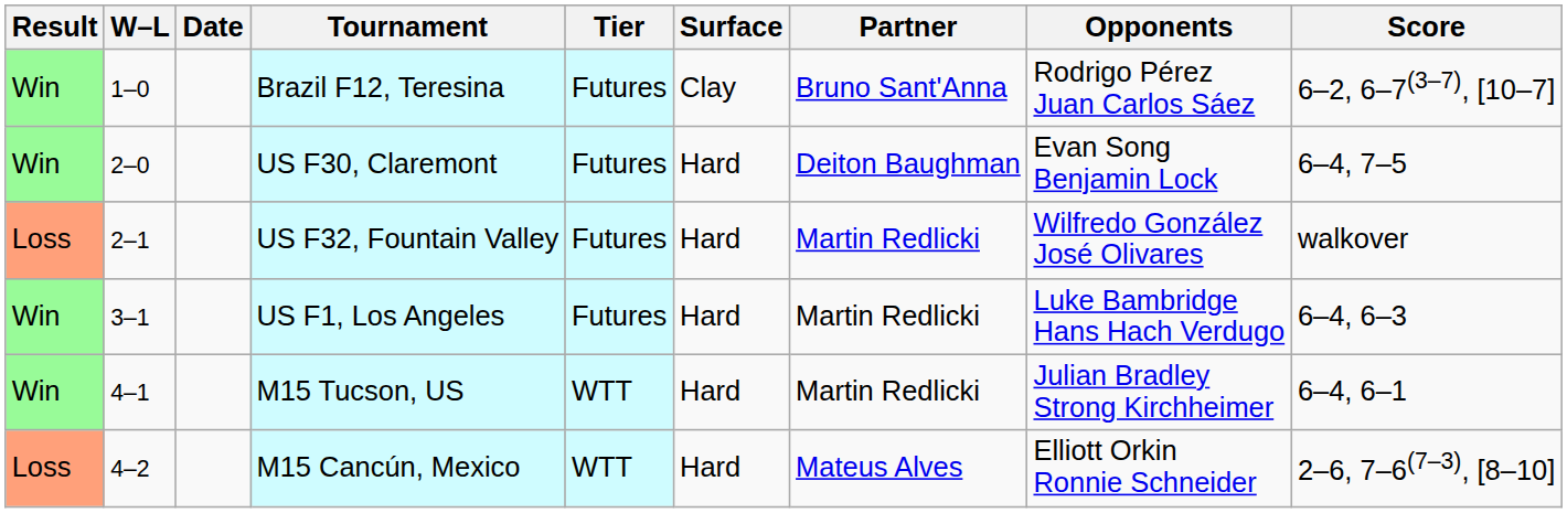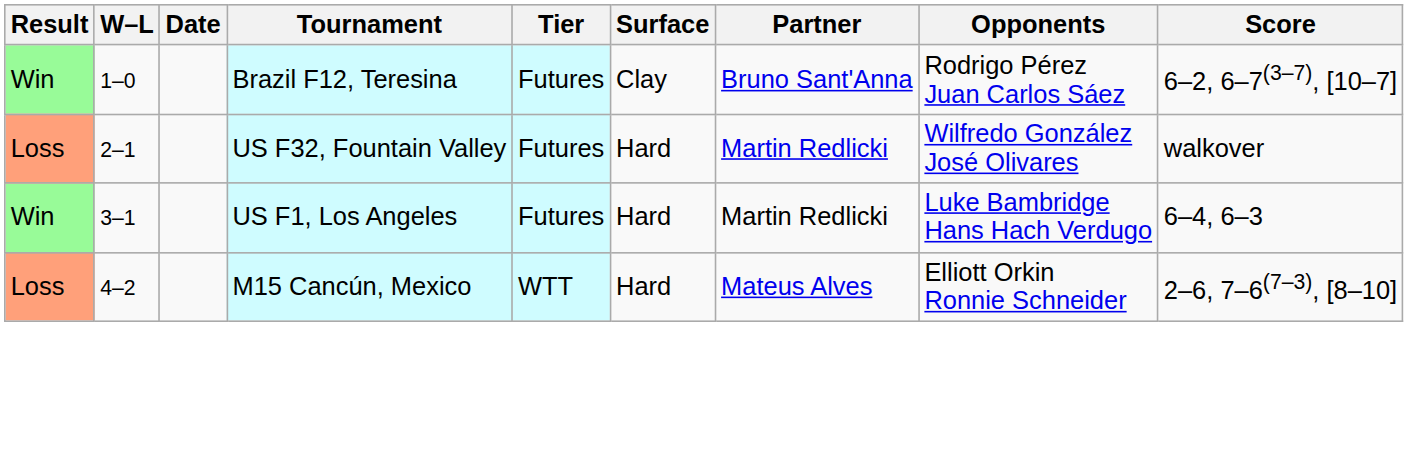 <table class="sortable wikitable">
 <tr>
 <th>Result</th>
 <th class="unsortable">W–L</th>
 <th>Date</th>
 <th>Tournament</th>
 <th>Tier</th>
 <th>Surface</th>
 <th>Partner</th>
 <th>Opponents</th>
 <th class="unsortable">Score</th>
 </tr>
 <tr>
 <td bgcolor=98fb98>Win</td>
 <td><small>1–0</small></td>
 <td></td>
 <td style="background:#cffcff;">Brazil F12, Teresina</td>
 <td style="background:#cffcff;">Futures</td>
 <td>Clay</td>
 <td> <a href='#'>Bruno Sant'Anna</a></td>
 <td> Rodrigo Pérez <br>  <a href='#'>Juan Carlos Sáez</a></td>
 <td>6–2, 6–7<sup>(3–7)</sup>, [10–7]</td>
 </tr>
 <tr>
-<td bgcolor=98fb98>Win</td>
-<td><small>2–0</small></td>
-<td></td>
-<td style="background:#cffcff;">US F30, Claremont</td>
-<td style="background:#cffcff;">Futures</td>
-<td>Hard</td>
-<td> <a href='#'>Deiton Baughman</a></td>
-<td> Evan Song <br>  <a href='#'>Benjamin Lock</a></td>
-<td>6–4, 7–5</td>
-</tr>
-<tr>
 <td bgcolor=ffa07a>Loss</td>
 <td><small>2–1</small></td>
 <td></td>
 <td style="background:#cffcff;">US F32, Fountain Valley</td>
 <td style="background:#cffcff;">Futures</td>
 <td>Hard</td>
 <td> <a href='#'>Martin Redlicki</a></td>
 <td> <a href='#'>Wilfredo González</a> <br>  <a href='#'>José Olivares</a></td>
 <td>walkover</td>
 </tr>
 <tr>
 <td bgcolor=98fb98>Win</td>
 <td><small>3–1</small></td>
 <td></td>
 <td style="background:#cffcff;">US F1, Los Angeles</td>
 <td style="background:#cffcff;">Futures</td>
 <td>Hard</td>
 <td> Martin Redlicki</td>
 <td> <a href='#'>Luke Bambridge</a> <br>  <a href='#'>Hans Hach Verdugo</a></td>
 <td>6–4, 6–3</td>
 </tr>
 <tr>
-<td bgcolor=98fb98>Win</td>
-<td><small>4–1</small></td>
-<td></td>
-<td style="background:#cffcff;">M15 Tucson, US</td>
-<td style="background:#cffcff;">WTT</td>
-<td>Hard</td>
-<td> Martin Redlicki</td>
-<td> <a href='#'>Julian Bradley</a> <br>  <a href='#'>Strong Kirchheimer</a></td>
-<td>6–4, 6–1</td>
-</tr>
-<tr>
 <td bgcolor=ffa07a>Loss</td>
 <td><small>4–2</small></td>
 <td></td>
 <td style="background:#cffcff;">M15 Cancún, Mexico</td>
 <td style="background:#cffcff;">WTT</td>
 <td>Hard</td>
 <td> <a href='#'>Mateus Alves</a></td>
 <td> Elliott Orkin <br>  <a href='#'>Ronnie Schneider</a></td>
 <td>2–6, 7–6<sup>(7–3)</sup>, [8–10]</td>
 </tr>
 </table>
